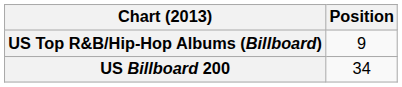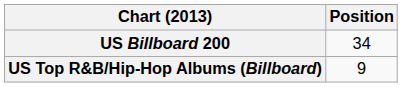 <table class="wikitable sortable plainrowheaders" style="text-align:center">
 <tr>
 <th scope="col">Chart (2013)</th>
 <th scope="col">Position</th>
 </tr>
 <tr>
+<th scope="row">US <em>Billboard</em> 200</th>
+<td>34</td>
+</tr>
+<tr>
 <th scope="row">US Top R&B/Hip-Hop Albums (<em>Billboard</em>)</th>
 <td>9</td>
 </tr>
-<tr>
-<th scope="row">US <em>Billboard</em> 200</th>
-<td>34</td>
-</tr>
 </table>
